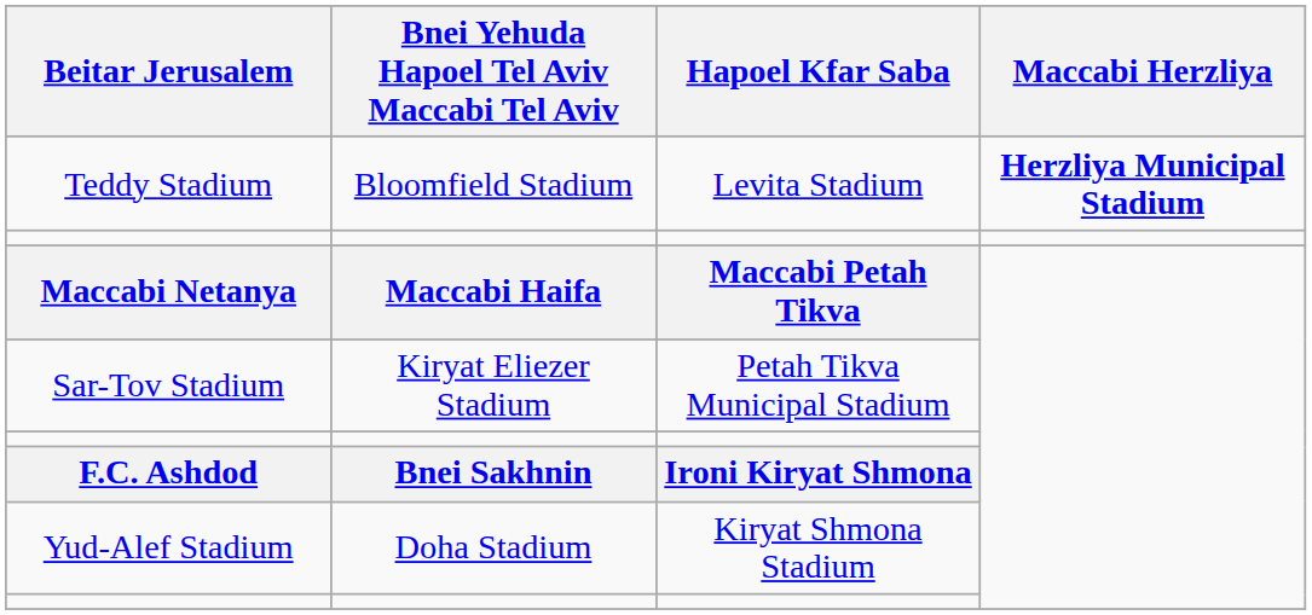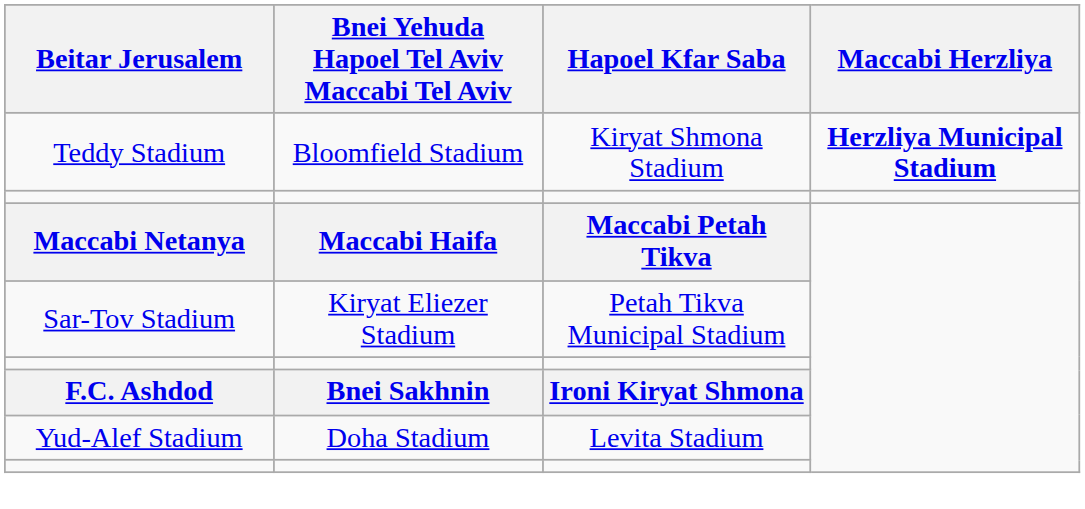 <table class="wikitable" style="text-align:center">
 <tr>
 <th><a href='#'>Beitar Jerusalem</a></th>
 <th><a href='#'>Bnei Yehuda</a><br> <a href='#'>Hapoel Tel Aviv</a><br> <a href='#'>Maccabi Tel Aviv</a></th>
 <th><a href='#'>Hapoel Kfar Saba</a></th>
 <th><a href='#'>Maccabi Herzliya</a></th>
 </tr>
 <tr>
 <td width=150><a href='#'>Teddy Stadium</a><br></td>
 <td width=150><a href='#'>Bloomfield Stadium</a><br></td>
-<td width=150><a href='#'>Levita Stadium</a></td>
+<td><a href='#'>Kiryat Shmona Stadium</a></td>
 <td width=150><strong><a href='#'>Herzliya Municipal Stadium</a></strong></td>
 </tr>
 <tr>
 <td></td>
 <td></td>
 <td></td>
 <td></td>
 </tr>
 <tr>
 <th><a href='#'>Maccabi Netanya</a></th>
 <th><a href='#'>Maccabi Haifa</a></th>
 <th><a href='#'>Maccabi Petah Tikva</a></th>
 </tr>
 <tr>
 <td width=150><a href='#'>Sar-Tov Stadium</a><br></td>
 <td width=150><a href='#'>Kiryat Eliezer Stadium</a><br></td>
 <td width=150><a href='#'>Petah Tikva Municipal Stadium</a></td>
 </tr>
 <tr>
 <td></td>
 <td></td>
 <td></td>
 </tr>
 <tr>
 <th><a href='#'>F.C. Ashdod</a></th>
 <th><a href='#'>Bnei Sakhnin</a></th>
 <th><a href='#'>Ironi Kiryat Shmona</a></th>
 </tr>
 <tr>
 <td width=150><a href='#'>Yud-Alef Stadium</a></td>
 <td width=150><a href='#'>Doha Stadium</a></td>
-<td><a href='#'>Kiryat Shmona Stadium</a></td>
+<td width=150><a href='#'>Levita Stadium</a></td>
 </tr>
 <tr>
 <td></td>
 <td></td>
 <td></td>
 </tr>
 </table>
